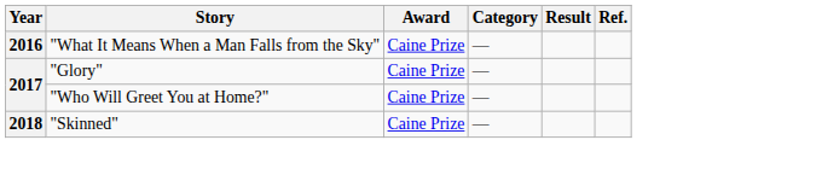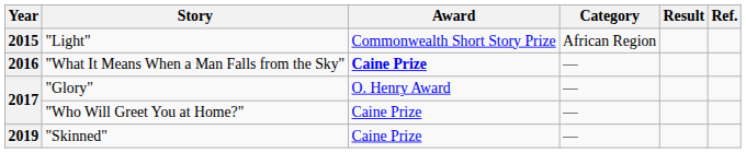 <table class="wikitable sortable mw-collapsible">
 <tr>
 <th>Year</th>
 <th>Story</th>
 <th>Award</th>
 <th>Category</th>
 <th>Result</th>
 <th>Ref.</th>
 </tr>
 <tr>
+<th>2015</th>
+<td>"Light"</td>
+<td><a href='#'>Commonwealth Short Story Prize</a></td>
+<td>African Region</td>
+<td></td>
+<td></td>
+</tr>
+<tr>
 <th>2016</th>
 <td>"What It Means When a Man Falls from the Sky"</td>
-<td><a href='#'>Caine Prize</a></td>
+<td><strong><a href='#'>Caine Prize</a></strong></td>
 <td>—</td>
 <td></td>
 <td></td>
 </tr>
 <tr>
 <th rowspan="2">2017</th>
 <td>"Glory"</td>
-<td><a href='#'>Caine Prize</a></td>
+<td><a href='#'>O. Henry Award</a></td>
 <td>—</td>
 <td></td>
 <td></td>
 </tr>
 <tr>
 <td>"Who Will Greet You at Home?"</td>
 <td><a href='#'>Caine Prize</a></td>
 <td>—</td>
 <td></td>
 <td></td>
 </tr>
 <tr>
-<th>2018</th>
+<th>2019</th>
 <td>"Skinned"</td>
 <td><a href='#'>Caine Prize</a></td>
 <td>—</td>
 <td></td>
 <td></td>
 </tr>
 </table>
